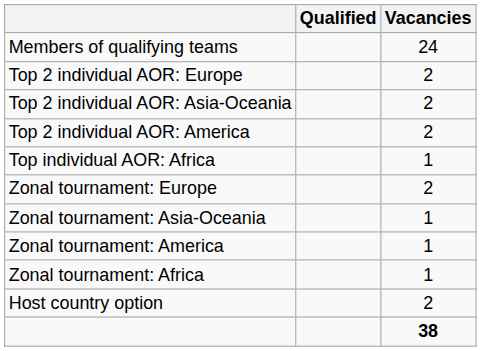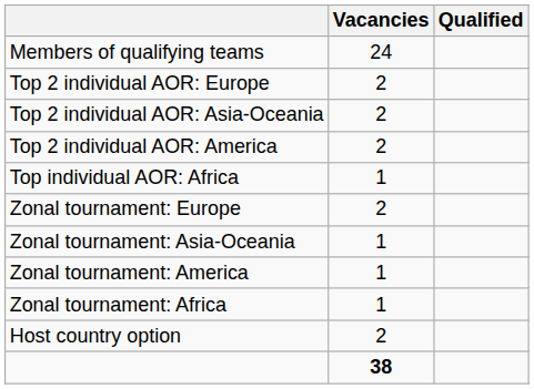 <table class="wikitable">
 <tr>
 <th></th>
+<th>Vacancies</th>
 <th>Qualified</th>
-<th>Vacancies</th>
 </tr>
 <tr>
 <td>Members of qualifying teams</td>
+<td style="text-align:center;">24</td>
 <td></td>
-<td style="text-align:center;">24</td>
 </tr>
 <tr>
 <td>Top 2 individual AOR: Europe</td>
+<td style="text-align:center;">2</td>
 <td> <br> </td>
-<td style="text-align:center;">2</td>
 </tr>
 <tr>
 <td>Top 2 individual AOR: Asia-Oceania</td>
+<td style="text-align:center;">2</td>
 <td>  <br> </td>
-<td style="text-align:center;">2</td>
 </tr>
 <tr>
 <td>Top 2 individual AOR: America</td>
+<td style="text-align:center;">2</td>
 <td> <br> </td>
-<td style="text-align:center;">2</td>
 </tr>
 <tr>
 <td>Top individual AOR: Africa</td>
+<td style="text-align:center;">1</td>
 <td></td>
-<td style="text-align:center;">1</td>
 </tr>
 <tr>
 <td>Zonal tournament: Europe</td>
+<td style="text-align:center;">2</td>
 <td> <br> </td>
-<td style="text-align:center;">2</td>
 </tr>
 <tr>
 <td>Zonal tournament: Asia-Oceania</td>
+<td style="text-align:center;">1</td>
 <td></td>
-<td style="text-align:center;">1</td>
 </tr>
 <tr>
 <td>Zonal tournament: America</td>
+<td style="text-align:center;">1</td>
 <td></td>
-<td style="text-align:center;">1</td>
 </tr>
 <tr>
 <td>Zonal tournament: Africa</td>
+<td style="text-align:center;">1</td>
 <td></td>
-<td style="text-align:center;">1</td>
 </tr>
 <tr>
 <td>Host country option</td>
+<td style="text-align:center;">2</td>
 <td> <br> </td>
-<td style="text-align:center;">2</td>
 </tr>
 <tr>
 <td></td>
+<td style="text-align:center;"><strong>38</strong></td>
 <td></td>
-<td style="text-align:center;"><strong>38</strong></td>
 </tr>
 </table>
